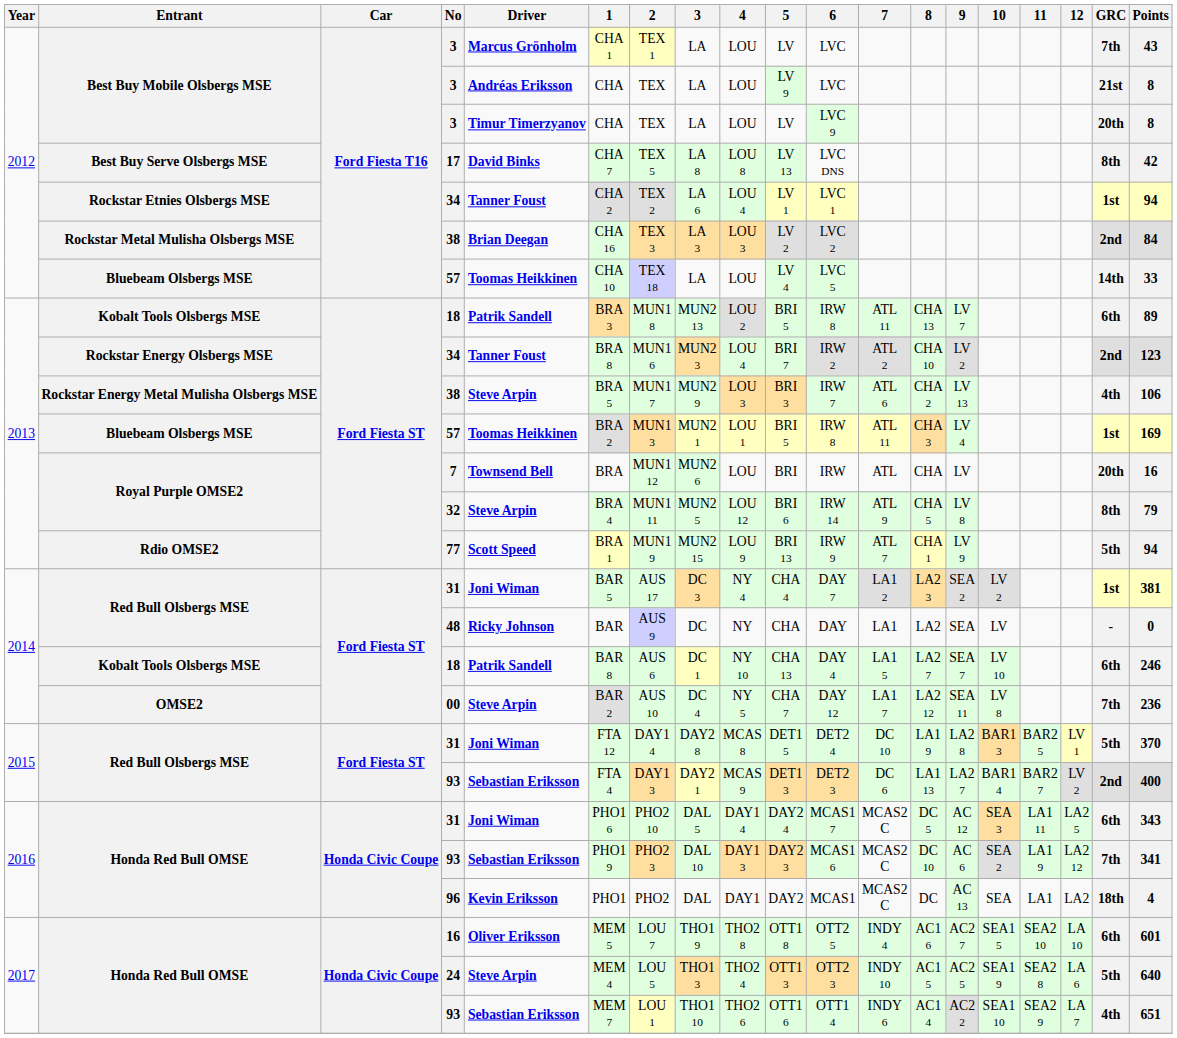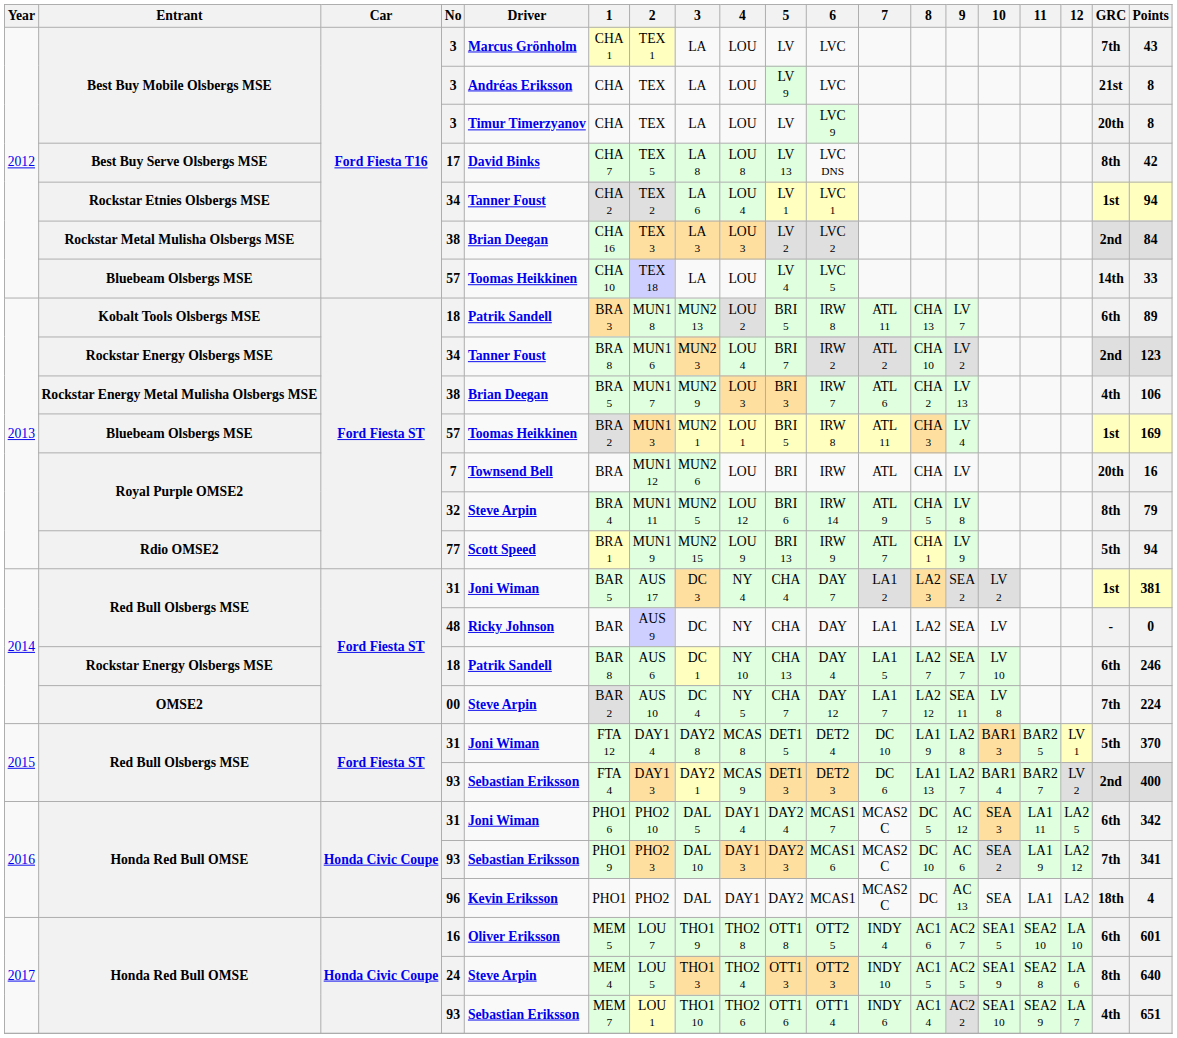 <table class="wikitable" border="1" style="text-align:center; font-size:90%;">
 <tr valign="top">
 <th>Year</th>
 <th>Entrant</th>
 <th>Car</th>
 <th>No</th>
 <th>Driver</th>
 <th>1</th>
 <th>2</th>
 <th>3</th>
 <th>4</th>
 <th>5</th>
 <th>6</th>
 <th>7</th>
 <th>8</th>
 <th>9</th>
 <th>10</th>
 <th>11</th>
 <th>12</th>
 <th>GRC</th>
 <th>Points</th>
 </tr>
 <tr>
 <td rowspan=7><a href='#'>2012</a></td>
 <th rowspan=3>Best Buy Mobile Olsbergs MSE</th>
 <th rowspan=7><a href='#'>Ford Fiesta T16</a></th>
 <th>3</th>
 <td align="left"> <strong><a href='#'>Marcus Grönholm</a></strong></td>
 <td style="background:#FFFFBF;">CHA<br><small>1</small></td>
 <td style="background:#FFFFBF;">TEX<br><small>1</small></td>
 <td>LA<br><small></small></td>
 <td>LOU<br><small></small></td>
 <td>LV<br><small></small></td>
 <td>LVC<br><small></small></td>
 <td></td>
 <td></td>
 <td></td>
 <td></td>
 <td></td>
 <td></td>
 <th>7th</th>
 <th>43</th>
 </tr>
 <tr>
 <th>3</th>
 <td align="left"> <strong><a href='#'>Andréas Eriksson</a></strong></td>
 <td>CHA</td>
 <td>TEX</td>
 <td>LA</td>
 <td>LOU</td>
 <td style="background:#DFFFDF;">LV<br><small>9</small></td>
 <td>LVC</td>
 <td></td>
 <td></td>
 <td></td>
 <td></td>
 <td></td>
 <td></td>
 <th>21st</th>
 <th>8</th>
 </tr>
 <tr>
 <th>3</th>
 <td align="left"> <strong><a href='#'>Timur Timerzyanov</a></strong></td>
 <td>CHA</td>
 <td>TEX</td>
 <td>LA</td>
 <td>LOU</td>
 <td>LV</td>
 <td style="background:#DFFFDF;">LVC<br><small>9</small></td>
 <td></td>
 <td></td>
 <td></td>
 <td></td>
 <td></td>
 <td></td>
 <th>20th</th>
 <th>8</th>
 </tr>
 <tr>
 <th>Best Buy Serve Olsbergs MSE</th>
 <th>17</th>
 <td align="left"> <strong><a href='#'>David Binks</a></strong></td>
 <td style="background:#DFFFDF;">CHA<br><small>7</small></td>
 <td style="background:#DFFFDF;">TEX<br><small>5</small></td>
 <td style="background:#DFFFDF;">LA<br><small>8</small></td>
 <td style="background:#DFFFDF;">LOU<br><small>8</small></td>
 <td style="background:#DFFFDF;">LV<br><small>13</small></td>
 <td>LVC<br><small>DNS</small></td>
 <td></td>
 <td></td>
 <td></td>
 <td></td>
 <td></td>
 <td></td>
 <th>8th</th>
 <th>42</th>
 </tr>
 <tr>
 <th>Rockstar Etnies Olsbergs MSE</th>
 <th>34</th>
 <td align="left"> <strong><a href='#'>Tanner Foust</a></strong></td>
 <td style="background:#DFDFDF;">CHA<br><small>2</small></td>
 <td style="background:#DFDFDF;">TEX<br><small>2</small></td>
 <td style="background:#DFFFDF;">LA<br><small>6</small></td>
 <td style="background:#DFFFDF;">LOU<br><small>4</small></td>
 <td style="background:#FFFFBF;">LV<br><small>1</small></td>
 <td style="background:#FFFFBF;">LVC<br><small>1</small></td>
 <td></td>
 <td></td>
 <td></td>
 <td></td>
 <td></td>
 <td></td>
 <th style="background:#FFFFBF;">1st</th>
 <th style="background:#FFFFBF;">94</th>
 </tr>
 <tr>
 <th>Rockstar Metal Mulisha Olsbergs MSE</th>
 <th>38</th>
 <td align="left"> <strong><a href='#'>Brian Deegan</a></strong></td>
 <td style="background:#DFFFDF;">CHA<br><small>16</small></td>
 <td style="background:#FFDF9F;">TEX<br><small>3</small></td>
 <td style="background:#FFDF9F;">LA<br><small>3</small></td>
 <td style="background:#FFDF9F;">LOU<br><small>3</small></td>
 <td style="background:#DFDFDF;">LV<br><small>2</small></td>
 <td style="background:#DFDFDF;">LVC<br><small>2</small></td>
 <td></td>
 <td></td>
 <td></td>
 <td></td>
 <td></td>
 <td></td>
 <td style="background:#DFDFDF;"><strong>2nd</strong></td>
 <td style="background:#DFDFDF;"><strong>84</strong></td>
 </tr>
 <tr>
 <th>Bluebeam Olsbergs MSE</th>
 <th>57</th>
 <td align="left"> <strong><a href='#'>Toomas Heikkinen</a></strong></td>
 <td style="background:#DFFFDF;">CHA<br><small>10</small></td>
 <td style="background:#CFCFFF;">TEX<br><small>18</small></td>
 <td>LA<br><small></small></td>
 <td>LOU<br><small></small></td>
 <td style="background:#DFFFDF;">LV<br><small>4</small></td>
 <td style="background:#DFFFDF;">LVC<br><small>5</small></td>
 <td></td>
 <td></td>
 <td></td>
 <td></td>
 <td></td>
 <td></td>
 <th>14th</th>
 <th>33</th>
 </tr>
 <tr>
 <td rowspan=7><a href='#'>2013</a></td>
 <th>Kobalt Tools Olsbergs MSE</th>
 <th rowspan=7><a href='#'>Ford Fiesta ST</a></th>
 <th>18</th>
 <td align="left"> <strong><a href='#'>Patrik Sandell</a></strong></td>
 <td style="background:#FFDF9F;">BRA<br><small>3</small></td>
 <td style="background:#DFFFDF;">MUN1<br><small>8</small></td>
 <td style="background:#DFFFDF;">MUN2<br><small>13</small></td>
 <td style="background:#DFDFDF;">LOU<br><small>2</small></td>
 <td style="background:#DFFFDF;">BRI<br><small>5</small></td>
 <td style="background:#DFFFDF;">IRW<br><small>8</small></td>
 <td style="background:#DFFFDF;">ATL<br><small>11</small></td>
 <td style="background:#DFFFDF;">CHA<br><small>13</small></td>
 <td style="background:#DFFFDF;">LV<br><small>7</small></td>
 <td></td>
 <td></td>
 <td></td>
 <th>6th</th>
 <th>89</th>
 </tr>
 <tr>
 <th>Rockstar Energy Olsbergs MSE</th>
 <th>34</th>
 <td align="left"> <strong><a href='#'>Tanner Foust</a></strong></td>
 <td style="background:#DFFFDF;">BRA<br><small>8</small></td>
 <td style="background:#DFFFDF;">MUN1<br><small>6</small></td>
 <td style="background:#FFDF9F;">MUN2<br><small>3</small></td>
 <td style="background:#DFFFDF;">LOU<br><small>4</small></td>
 <td style="background:#DFFFDF;">BRI<br><small>7</small></td>
 <td style="background:#DFDFDF;">IRW<br><small>2</small></td>
 <td style="background:#DFDFDF;">ATL<br><small>2</small></td>
 <td style="background:#DFFFDF;">CHA<br><small>10</small></td>
 <td style="background:#DFDFDF;">LV<br><small>2</small></td>
 <td></td>
 <td></td>
 <td></td>
 <th style="background:#DFDFDF;">2nd</th>
 <th style="background:#DFDFDF;">123</th>
 </tr>
 <tr>
 <th>Rockstar Energy Metal Mulisha Olsbergs MSE</th>
 <th>38</th>
-<td align="left"> <strong><a href='#'>Steve Arpin</a></strong></td>
+<td align="left"> <strong><a href='#'>Brian Deegan</a></strong></td>
 <td style="background:#DFFFDF;">BRA<br><small>5</small></td>
 <td style="background:#DFFFDF;">MUN1<br><small>7</small></td>
 <td style="background:#DFFFDF;">MUN2<br><small>9</small></td>
 <td style="background:#FFDF9F;">LOU<br><small>3</small></td>
 <td style="background:#FFDF9F;">BRI<br><small>3</small></td>
 <td style="background:#DFFFDF;">IRW<br><small>7</small></td>
 <td style="background:#DFFFDF;">ATL<br><small>6</small></td>
 <td style="background:#DFFFDF;">CHA<br><small>2</small></td>
 <td style="background:#DFFFDF;">LV<br><small>13</small></td>
 <td></td>
 <td></td>
 <td></td>
 <th>4th</th>
 <th>106</th>
 </tr>
 <tr>
 <th>Bluebeam Olsbergs MSE</th>
 <th>57</th>
 <td align="left"> <strong><a href='#'>Toomas Heikkinen</a></strong></td>
 <td style="background:#DFDFDF;">BRA<br><small>2</small></td>
 <td style="background:#FFDF9F;">MUN1<br><small>3</small></td>
 <td style="background:#FFFFBF;">MUN2<br><small>1</small></td>
 <td style="background:#FFFFBF;">LOU<br><small>1</small></td>
 <td style="background:#FFFFBF;">BRI<br><small>5</small></td>
 <td style="background:#FFFFBF;">IRW<br><small>8</small></td>
 <td style="background:#FFFFBF;">ATL<br><small>11</small></td>
 <td style="background:#FFDF9F;">CHA<br><small>3</small></td>
 <td style="background:#DFFFDF;">LV<br><small>4</small></td>
 <td></td>
 <td></td>
 <td></td>
 <th style="background:#FFFFBF;">1st</th>
 <th style="background:#FFFFBF;">169</th>
 </tr>
 <tr>
 <th rowspan=2>Royal Purple OMSE2</th>
 <th>7</th>
 <td align="left"> <strong><a href='#'>Townsend Bell</a></strong></td>
 <td>BRA</td>
 <td style="background:#DFFFDF;">MUN1<br><small>12</small></td>
 <td style="background:#DFFFDF;">MUN2<br><small>6</small></td>
 <td>LOU</td>
 <td>BRI</td>
 <td>IRW</td>
 <td>ATL</td>
 <td>CHA</td>
 <td>LV</td>
 <td></td>
 <td></td>
 <td></td>
 <th>20th</th>
 <th>16</th>
 </tr>
 <tr>
 <th>32</th>
 <td align="left"> <strong><a href='#'>Steve Arpin</a></strong></td>
 <td style="background:#DFFFDF;">BRA<br><small>4</small></td>
 <td style="background:#DFFFDF;">MUN1<br><small>11</small></td>
 <td style="background:#DFFFDF;">MUN2<br><small>5</small></td>
 <td style="background:#DFFFDF;">LOU<br><small>12</small></td>
 <td style="background:#DFFFDF;">BRI<br><small>6</small></td>
 <td style="background:#DFFFDF;">IRW<br><small>14</small></td>
 <td style="background:#DFFFDF;">ATL<br><small>9</small></td>
 <td style="background:#DFFFDF;">CHA<br><small>5</small></td>
 <td style="background:#DFFFDF;">LV<br><small>8</small></td>
 <td></td>
 <td></td>
 <td></td>
 <th>8th</th>
 <th>79</th>
 </tr>
 <tr>
 <th>Rdio OMSE2</th>
 <th>77</th>
 <td align="left"> <strong><a href='#'>Scott Speed</a></strong></td>
 <td style="background:#FFFFBF;">BRA<br><small>1</small></td>
 <td style="background:#DFFFDF;">MUN1<br><small>9</small></td>
 <td style="background:#DFFFDF;">MUN2<br><small>15</small></td>
 <td style="background:#DFFFDF;">LOU<br><small>9</small></td>
 <td style="background:#DFFFDF;">BRI<br><small>13</small></td>
 <td style="background:#DFFFDF;">IRW<br><small>9</small></td>
 <td style="background:#DFFFDF;">ATL<br><small>7</small></td>
 <td style="background:#FFFFBF;">CHA<br><small>1</small></td>
 <td style="background:#DFFFDF;">LV<br><small>9</small></td>
 <td></td>
 <td></td>
 <td></td>
 <th>5th</th>
 <th>94</th>
 </tr>
 <tr>
 <td rowspan=4><a href='#'>2014</a></td>
 <th rowspan=2>Red Bull Olsbergs MSE</th>
 <th rowspan=4><a href='#'>Ford Fiesta ST</a></th>
 <th>31</th>
 <td align="left"> <strong><a href='#'>Joni Wiman</a></strong></td>
 <td style="background:#DFFFDF;">BAR<br><small>5</small></td>
 <td style="background:#DFFFDF;">AUS<br><small>17</small></td>
 <td style="background:#FFDF9F;">DC<br><small>3</small></td>
 <td style="background:#DFFFDF;">NY<br><small>4</small></td>
 <td style="background:#DFFFDF;">CHA<br><small>4</small></td>
 <td style="background:#DFFFDF;">DAY<br><small>7</small></td>
 <td style="background:#DFDFDF;">LA1<br><small>2</small></td>
 <td style="background:#FFDF9F;">LA2<br><small>3</small></td>
 <td style="background:#DFDFDF;">SEA<br><small>2</small></td>
 <td style="background:#DFDFDF;">LV<br><small>2</small></td>
 <td></td>
 <td></td>
 <td style="background:#FFFFBF;"><strong>1st</strong></td>
 <td style="background:#FFFFBF;"><strong>381</strong></td>
 </tr>
 <tr>
 <th>48</th>
 <td align="left"> <strong><a href='#'>Ricky Johnson</a></strong></td>
 <td>BAR</td>
 <td style="background:#CFCFFF;">AUS<br><small>9</small></td>
 <td>DC</td>
 <td>NY</td>
 <td>CHA</td>
 <td>DAY</td>
 <td>LA1</td>
 <td>LA2</td>
 <td>SEA</td>
 <td>LV</td>
 <td></td>
 <td></td>
 <th>-</th>
 <th>0</th>
 </tr>
 <tr>
-<th>Kobalt Tools Olsbergs MSE</th>
+<th>Rockstar Energy Olsbergs MSE</th>
 <th>18</th>
 <td align="left"> <strong><a href='#'>Patrik Sandell</a></strong></td>
 <td style="background:#DFFFDF;">BAR<br><small>8</small></td>
 <td style="background:#DFFFDF;">AUS<br><small>6</small></td>
 <td style="background:#FFFFBF;">DC<br><small>1</small></td>
 <td style="background:#DFFFDF;">NY<br><small>10</small></td>
 <td style="background:#DFFFDF;">CHA<br><small>13</small></td>
 <td style="background:#DFFFDF;">DAY<br><small>4</small></td>
 <td style="background:#DFFFDF;">LA1<br><small>5</small></td>
 <td style="background:#DFFFDF;">LA2<br><small>7</small></td>
 <td style="background:#DFFFDF;">SEA<br><small>7</small></td>
 <td style="background:#DFFFDF;">LV<br><small>10</small></td>
 <td></td>
 <td></td>
 <th>6th</th>
 <th>246</th>
 </tr>
 <tr>
 <th>OMSE2</th>
 <th>00</th>
 <td align="left"> <strong><a href='#'>Steve Arpin</a></strong></td>
 <td style="background:#DFDFDF;">BAR<br><small>2</small></td>
 <td style="background:#DFFFDF;">AUS<br><small>10</small></td>
 <td style="background:#DFFFDF;">DC<br><small>4</small></td>
 <td style="background:#DFFFDF;">NY<br><small>5</small></td>
 <td style="background:#DFFFDF;">CHA<br><small>7</small></td>
 <td style="background:#DFFFDF;">DAY<br><small>12</small></td>
 <td style="background:#DFFFDF;">LA1<br><small>7</small></td>
 <td style="background:#DFFFDF;">LA2<br><small>12</small></td>
 <td style="background:#DFFFDF;">SEA<br><small>11</small></td>
 <td style="background:#DFFFDF;">LV<br><small>8</small></td>
 <td></td>
 <td></td>
 <th>7th</th>
-<th>236</th>
+<th>224</th>
 </tr>
 <tr>
 <td rowspan=2><a href='#'>2015</a></td>
 <th rowspan=2>Red Bull Olsbergs MSE</th>
 <th rowspan=2><a href='#'>Ford Fiesta ST</a></th>
 <th>31</th>
 <td align="left"> <strong><a href='#'>Joni Wiman</a></strong></td>
 <td style="background:#DFFFDF;">FTA<br><small>12</small></td>
 <td style="background:#DFFFDF;">DAY1<br><small>4</small></td>
 <td style="background:#DFFFDF;">DAY2<br><small>8</small></td>
 <td style="background:#DFFFDF;">MCAS<br><small>8</small></td>
 <td style="background:#DFFFDF;">DET1<br><small>5</small></td>
 <td style="background:#DFFFDF;">DET2<br><small>4</small></td>
 <td style="background:#DFFFDF;">DC<br><small>10</small></td>
 <td style="background:#DFFFDF;">LA1<br><small>9</small></td>
 <td style="background:#DFFFDF;">LA2<br><small>8</small></td>
 <td style="background:#FFDF9F;">BAR1<br><small>3</small></td>
 <td style="background:#DFFFDF;">BAR2<br><small>5</small></td>
 <td style="background:#FFFFBF;">LV<br><small>1</small></td>
 <th>5th</th>
 <th>370</th>
 </tr>
 <tr>
 <th>93</th>
 <td align="left"> <strong><a href='#'>Sebastian Eriksson</a></strong></td>
 <td style="background:#DFFFDF;">FTA<br><small>4</small></td>
 <td style="background:#FFDF9F;">DAY1<br><small>3</small></td>
 <td style="background:#FFFFBF;">DAY2<br><small>1</small></td>
 <td style="background:#DFFFDF;">MCAS<br><small>9</small></td>
 <td style="background:#FFDF9F;">DET1<br><small>3</small></td>
 <td style="background:#FFDF9F;">DET2<br><small>3</small></td>
 <td style="background:#DFFFDF;">DC<br><small>6</small></td>
 <td style="background:#DFFFDF;">LA1<br><small>13</small></td>
 <td style="background:#DFFFDF;">LA2<br><small>7</small></td>
 <td style="background:#DFFFDF;">BAR1<br><small>4</small></td>
 <td style="background:#DFFFDF;">BAR2<br><small>7</small></td>
 <td style="background:#DFDFDF;">LV<br><small>2</small></td>
 <th style="background:#DFDFDF;">2nd</th>
 <th style="background:#DFDFDF;">400</th>
 </tr>
 <tr>
 <td rowspan=3><a href='#'>2016</a></td>
 <th rowspan=3>Honda Red Bull OMSE</th>
 <th rowspan=3><a href='#'>Honda Civic Coupe</a></th>
 <th>31</th>
 <td align="left"> <strong><a href='#'>Joni Wiman</a></strong></td>
 <td style="background:#DFFFDF;">PHO1<br><small>6</small></td>
 <td style="background:#DFFFDF;">PHO2<br><small>10</small></td>
 <td style="background:#DFFFDF;">DAL<br><small>5</small></td>
 <td style="background:#DFFFDF;">DAY1<br><small>4</small></td>
 <td style="background:#DFFFDF;">DAY2<br><small>4</small></td>
 <td style="background:#DFFFDF;">MCAS1<br><small>7</small></td>
 <td>MCAS2<br>C<br></td>
 <td style="background:#DFFFDF;">DC<br><small>5</small></td>
 <td style="background:#DFFFDF;">AC<br><small>12</small></td>
 <td style="background:#FFDF9F;">SEA<br><small>3</small></td>
 <td style="background:#DFFFDF;">LA1<br><small>11</small></td>
 <td style="background:#DFFFDF;">LA2<br><small>5</small></td>
 <th>6th</th>
-<th>343</th>
+<th>342</th>
 </tr>
 <tr>
 <th>93</th>
 <td align="left"> <strong><a href='#'>Sebastian Eriksson</a></strong></td>
 <td style="background:#DFFFDF;">PHO1<br><small>9</small></td>
 <td style="background:#FFDF9F;">PHO2<br><small>3</small></td>
 <td style="background:#DFFFDF;">DAL<br><small>10</small></td>
 <td style="background:#FFDF9F;">DAY1<br><small>3</small></td>
 <td style="background:#FFDF9F;">DAY2<br><small>3</small></td>
 <td style="background:#DFFFDF;">MCAS1<br><small>6</small></td>
 <td>MCAS2<br>C<br></td>
 <td style="background:#DFFFDF;">DC<br><small>10</small></td>
 <td style="background:#DFFFDF;">AC<br><small>6</small></td>
 <td style="background:#DFDFDF;">SEA<br><small>2</small></td>
 <td style="background:#DFFFDF;">LA1<br><small>9</small></td>
 <td style="background:#DFFFDF;">LA2<br><small>12</small></td>
 <th>7th</th>
 <th>341</th>
 </tr>
 <tr>
 <th>96</th>
 <td align="left"> <strong><a href='#'>Kevin Eriksson</a></strong></td>
 <td>PHO1<br><small></small></td>
 <td>PHO2<br><small></small></td>
 <td>DAL<br><small></small></td>
 <td>DAY1<br><small></small></td>
 <td>DAY2<br><small></small></td>
 <td>MCAS1<br><small></small></td>
 <td>MCAS2<br>C<br></td>
 <td>DC<br><small></small></td>
 <td style="background:#DFFFDF;">AC<br><small>13</small></td>
 <td>SEA<br><small></small></td>
 <td>LA1<br><small></small></td>
 <td>LA2<br><small></small></td>
 <th>18th</th>
 <th>4</th>
 </tr>
 <tr>
 <td rowspan=3><a href='#'>2017</a></td>
 <th rowspan=3>Honda Red Bull OMSE</th>
 <th rowspan=3><a href='#'>Honda Civic Coupe</a></th>
 <th>16</th>
 <td align="left"> <strong><a href='#'>Oliver Eriksson</a></strong></td>
 <td style="background:#DFFFDF;">MEM<br><small>5</small></td>
 <td style="background:#DFFFDF;">LOU<br><small>7</small></td>
 <td style="background:#DFFFDF;">THO1<br><small>9</small></td>
 <td style="background:#DFFFDF;">THO2<br><small>8</small></td>
 <td style="background:#DFFFDF;">OTT1<br><small>8</small></td>
 <td style="background:#DFFFDF;">OTT2<br><small>5</small></td>
 <td style="background:#DFFFDF;">INDY<br><small>4</small></td>
 <td style="background:#DFFFDF;">AC1<br><small>6</small></td>
 <td style="background:#DFFFDF;">AC2<br><small>7</small></td>
 <td style="background:#DFFFDF;">SEA1<br><small>5</small></td>
 <td style="background:#DFFFDF;">SEA2<br><small>10</small></td>
 <td style="background:#DFFFDF;">LA<br><small>10</small></td>
 <th>6th</th>
 <th>601</th>
 </tr>
 <tr>
 <th>24</th>
 <td align="left"> <strong><a href='#'>Steve Arpin</a></strong></td>
 <td style="background:#DFFFDF;">MEM<br><small>4</small></td>
 <td style="background:#DFFFDF;">LOU<br><small>5</small></td>
 <td style="background:#FFDF9F;">THO1<br><small>3</small></td>
 <td style="background:#DFFFDF;">THO2<br><small>4</small></td>
 <td style="background:#FFDF9F;">OTT1<br><small>3</small></td>
 <td style="background:#FFDF9F;">OTT2<br><small>3</small></td>
 <td style="background:#DFFFDF;">INDY<br><small>10</small></td>
 <td style="background:#DFFFDF;">AC1<br><small>5</small></td>
 <td style="background:#DFFFDF;">AC2<br><small>5</small></td>
 <td style="background:#DFFFDF;">SEA1<br><small>9</small></td>
 <td style="background:#DFFFDF;">SEA2<br><small>8</small></td>
 <td style="background:#DFFFDF;">LA<br><small>6</small></td>
-<th>5th</th>
+<th>8th</th>
 <th>640</th>
 </tr>
 <tr>
 <th>93</th>
 <td align="left"> <strong><a href='#'>Sebastian Eriksson</a></strong></td>
 <td style="background:#DFFFDF;">MEM<br><small>7</small></td>
 <td style="background:#FFFFBF;">LOU<br><small>1</small></td>
 <td style="background:#DFFFDF;">THO1<br><small>10</small></td>
 <td style="background:#DFFFDF;">THO2<br><small>6</small></td>
 <td style="background:#DFFFDF;">OTT1<br><small>6</small></td>
 <td style="background:#DFFFDF;">OTT1<br><small>4</small></td>
 <td style="background:#DFFFDF;">INDY<br><small>6</small></td>
 <td style="background:#DFFFDF;">AC1<br><small>4</small></td>
 <td style="background:#DFDFDF;">AC2<br><small>2</small></td>
 <td style="background:#DFFFDF;">SEA1<br><small>10</small></td>
 <td style="background:#DFFFDF;">SEA2<br><small>9</small></td>
 <td style="background:#DFFFDF;">LA<br><small>7</small></td>
 <th>4th</th>
 <th>651</th>
 </tr>
 <tr>
 </tr>
 </table>
